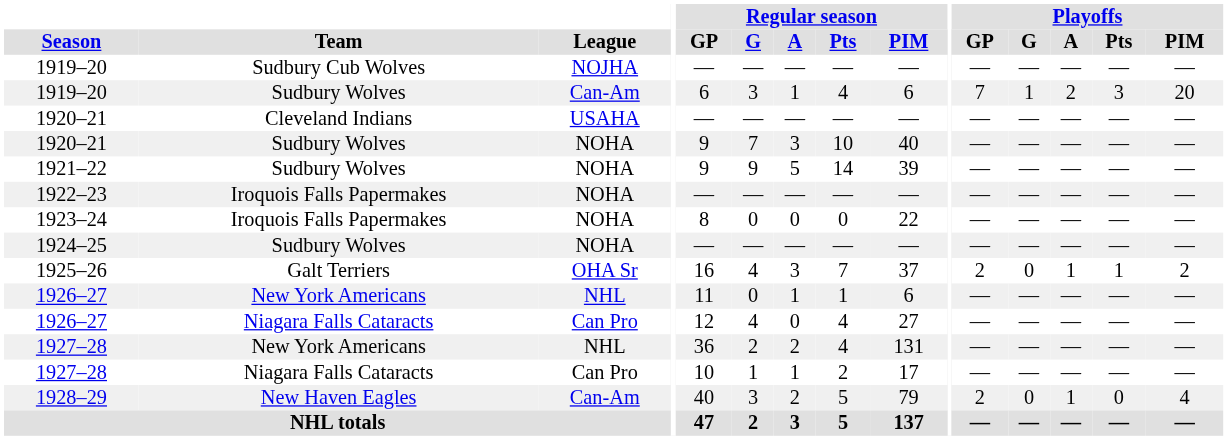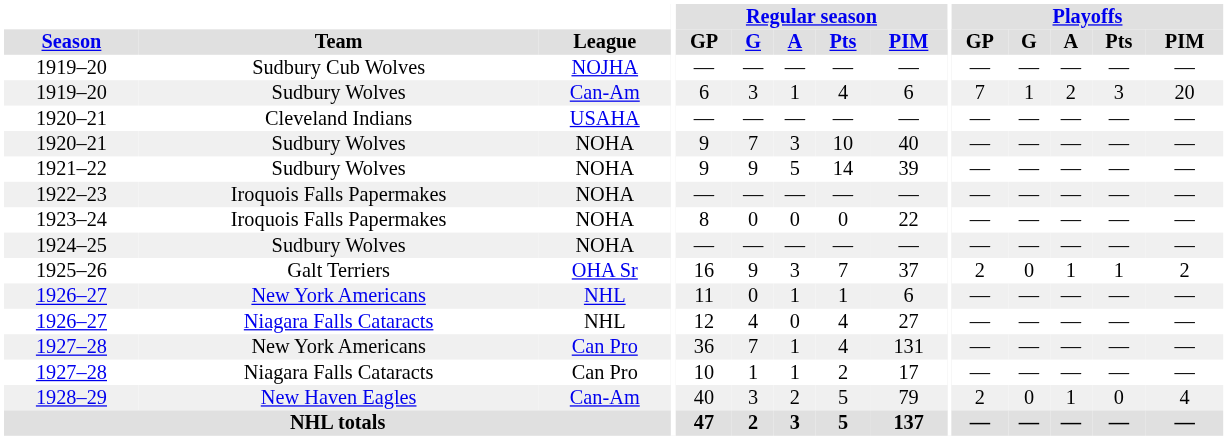 <table border="0" cellpadding="1" cellspacing="0" style="text-align:center; width:60em">
 <tr bgcolor="#e0e0e0">
 <th colspan="3" bgcolor="#ffffff"></th>
 <th rowspan="100" bgcolor="#ffffff"></th>
 <th colspan="5"><a href='#'>Regular season</a></th>
 <th rowspan="100" bgcolor="#ffffff"></th>
 <th colspan="5"><a href='#'>Playoffs</a></th>
 </tr>
 <tr bgcolor="#e0e0e0">
 <th><a href='#'>Season</a></th>
 <th>Team</th>
 <th>League</th>
 <th>GP</th>
 <th><a href='#'>G</a></th>
 <th><a href='#'>A</a></th>
 <th><a href='#'>Pts</a></th>
 <th><a href='#'>PIM</a></th>
 <th>GP</th>
 <th>G</th>
 <th>A</th>
 <th>Pts</th>
 <th>PIM</th>
 </tr>
 <tr>
 <td>1919–20</td>
 <td>Sudbury Cub Wolves</td>
 <td><a href='#'>NOJHA</a></td>
 <td>—</td>
 <td>—</td>
 <td>—</td>
 <td>—</td>
 <td>—</td>
 <td>—</td>
 <td>—</td>
 <td>—</td>
 <td>—</td>
 <td>—</td>
 </tr>
 <tr bgcolor="#f0f0f0">
 <td>1919–20</td>
 <td>Sudbury Wolves</td>
 <td><a href='#'>Can-Am</a></td>
 <td>6</td>
 <td>3</td>
 <td>1</td>
 <td>4</td>
 <td>6</td>
 <td>7</td>
 <td>1</td>
 <td>2</td>
 <td>3</td>
 <td>20</td>
 </tr>
 <tr>
 <td>1920–21</td>
 <td>Cleveland Indians</td>
 <td><a href='#'>USAHA</a></td>
 <td>—</td>
 <td>—</td>
 <td>—</td>
 <td>—</td>
 <td>—</td>
 <td>—</td>
 <td>—</td>
 <td>—</td>
 <td>—</td>
 <td>—</td>
 </tr>
 <tr bgcolor="#f0f0f0">
 <td>1920–21</td>
 <td>Sudbury Wolves</td>
 <td>NOHA</td>
 <td>9</td>
 <td>7</td>
 <td>3</td>
 <td>10</td>
 <td>40</td>
 <td>—</td>
 <td>—</td>
 <td>—</td>
 <td>—</td>
 <td>—</td>
 </tr>
 <tr>
 <td>1921–22</td>
 <td>Sudbury Wolves</td>
 <td>NOHA</td>
 <td>9</td>
 <td>9</td>
 <td>5</td>
 <td>14</td>
 <td>39</td>
 <td>—</td>
 <td>—</td>
 <td>—</td>
 <td>—</td>
 <td>—</td>
 </tr>
 <tr bgcolor="#f0f0f0">
 <td>1922–23</td>
 <td>Iroquois Falls Papermakes</td>
 <td>NOHA</td>
 <td>—</td>
 <td>—</td>
 <td>—</td>
 <td>—</td>
 <td>—</td>
 <td>—</td>
 <td>—</td>
 <td>—</td>
 <td>—</td>
 <td>—</td>
 </tr>
 <tr>
 <td>1923–24</td>
 <td>Iroquois Falls Papermakes</td>
 <td>NOHA</td>
 <td>8</td>
 <td>0</td>
 <td>0</td>
 <td>0</td>
 <td>22</td>
 <td>—</td>
 <td>—</td>
 <td>—</td>
 <td>—</td>
 <td>—</td>
 </tr>
 <tr bgcolor="#f0f0f0">
 <td>1924–25</td>
 <td>Sudbury Wolves</td>
 <td>NOHA</td>
 <td>—</td>
 <td>—</td>
 <td>—</td>
 <td>—</td>
 <td>—</td>
 <td>—</td>
 <td>—</td>
 <td>—</td>
 <td>—</td>
 <td>—</td>
 </tr>
 <tr>
 <td>1925–26</td>
 <td>Galt Terriers</td>
 <td><a href='#'>OHA Sr</a></td>
 <td>16</td>
-<td>4</td>
+<td>9</td>
 <td>3</td>
 <td>7</td>
 <td>37</td>
 <td>2</td>
 <td>0</td>
 <td>1</td>
 <td>1</td>
 <td>2</td>
 </tr>
 <tr bgcolor="#f0f0f0">
 <td><a href='#'>1926–27</a></td>
 <td><a href='#'>New York Americans</a></td>
 <td><a href='#'>NHL</a></td>
 <td>11</td>
 <td>0</td>
 <td>1</td>
 <td>1</td>
 <td>6</td>
 <td>—</td>
 <td>—</td>
 <td>—</td>
 <td>—</td>
 <td>—</td>
 </tr>
 <tr>
 <td><a href='#'>1926–27</a></td>
 <td><a href='#'>Niagara Falls Cataracts</a></td>
-<td><a href='#'>Can Pro</a></td>
+<td>NHL</td>
 <td>12</td>
 <td>4</td>
 <td>0</td>
 <td>4</td>
 <td>27</td>
 <td>—</td>
 <td>—</td>
 <td>—</td>
 <td>—</td>
 <td>—</td>
 </tr>
 <tr bgcolor="#f0f0f0">
 <td><a href='#'>1927–28</a></td>
 <td>New York Americans</td>
-<td>NHL</td>
+<td><a href='#'>Can Pro</a></td>
 <td>36</td>
-<td>2</td>
-<td>2</td>
+<td>7</td>
+<td>1</td>
 <td>4</td>
 <td>131</td>
 <td>—</td>
 <td>—</td>
 <td>—</td>
 <td>—</td>
 <td>—</td>
 </tr>
 <tr>
 <td><a href='#'>1927–28</a></td>
 <td>Niagara Falls Cataracts</td>
 <td>Can Pro</td>
 <td>10</td>
 <td>1</td>
 <td>1</td>
 <td>2</td>
 <td>17</td>
 <td>—</td>
 <td>—</td>
 <td>—</td>
 <td>—</td>
 <td>—</td>
 </tr>
 <tr bgcolor="#f0f0f0">
 <td><a href='#'>1928–29</a></td>
 <td><a href='#'>New Haven Eagles</a></td>
 <td><a href='#'>Can-Am</a></td>
 <td>40</td>
 <td>3</td>
 <td>2</td>
 <td>5</td>
 <td>79</td>
 <td>2</td>
 <td>0</td>
 <td>1</td>
 <td>0</td>
 <td>4</td>
 </tr>
 <tr bgcolor="#e0e0e0">
 <th colspan="3">NHL totals</th>
 <th>47</th>
 <th>2</th>
 <th>3</th>
 <th>5</th>
 <th>137</th>
 <th>—</th>
 <th>—</th>
 <th>—</th>
 <th>—</th>
 <th>—</th>
 </tr>
 </table>
